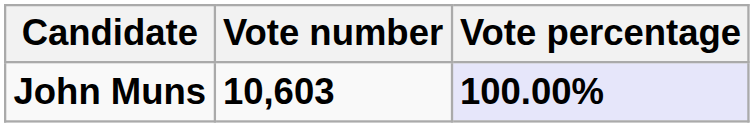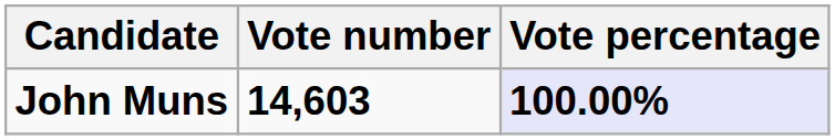 <table class="wikitable">
 <tr>
 <th>Candidate</th>
 <th>Vote number</th>
 <th>Vote percentage</th>
 </tr>
 <tr>
 <td><strong>John Muns</strong></td>
-<td><strong>10,603</strong></td>
+<td><strong>14,603</strong></td>
 <td style="background: lavender;"><strong>100.00%</strong></td>
 </tr>
 </table>
